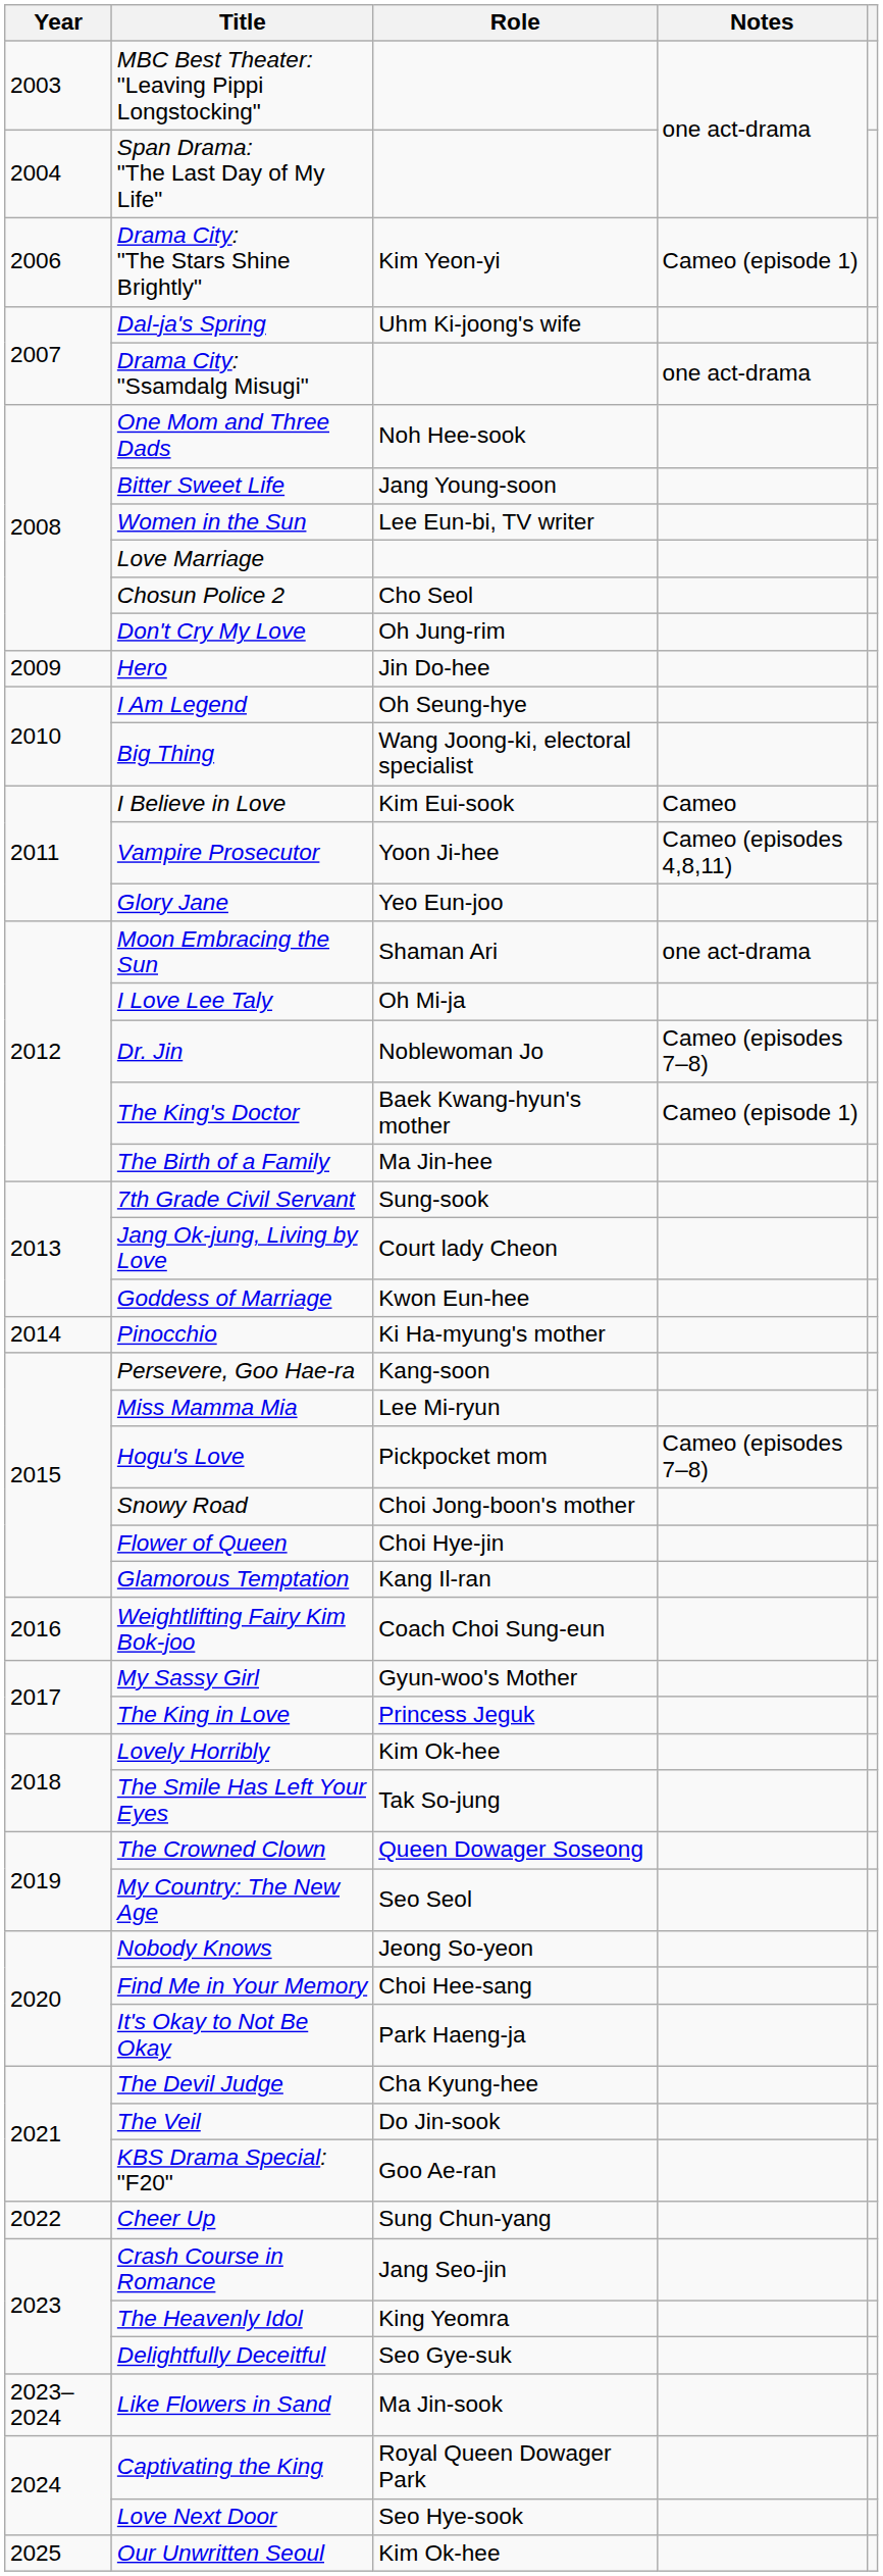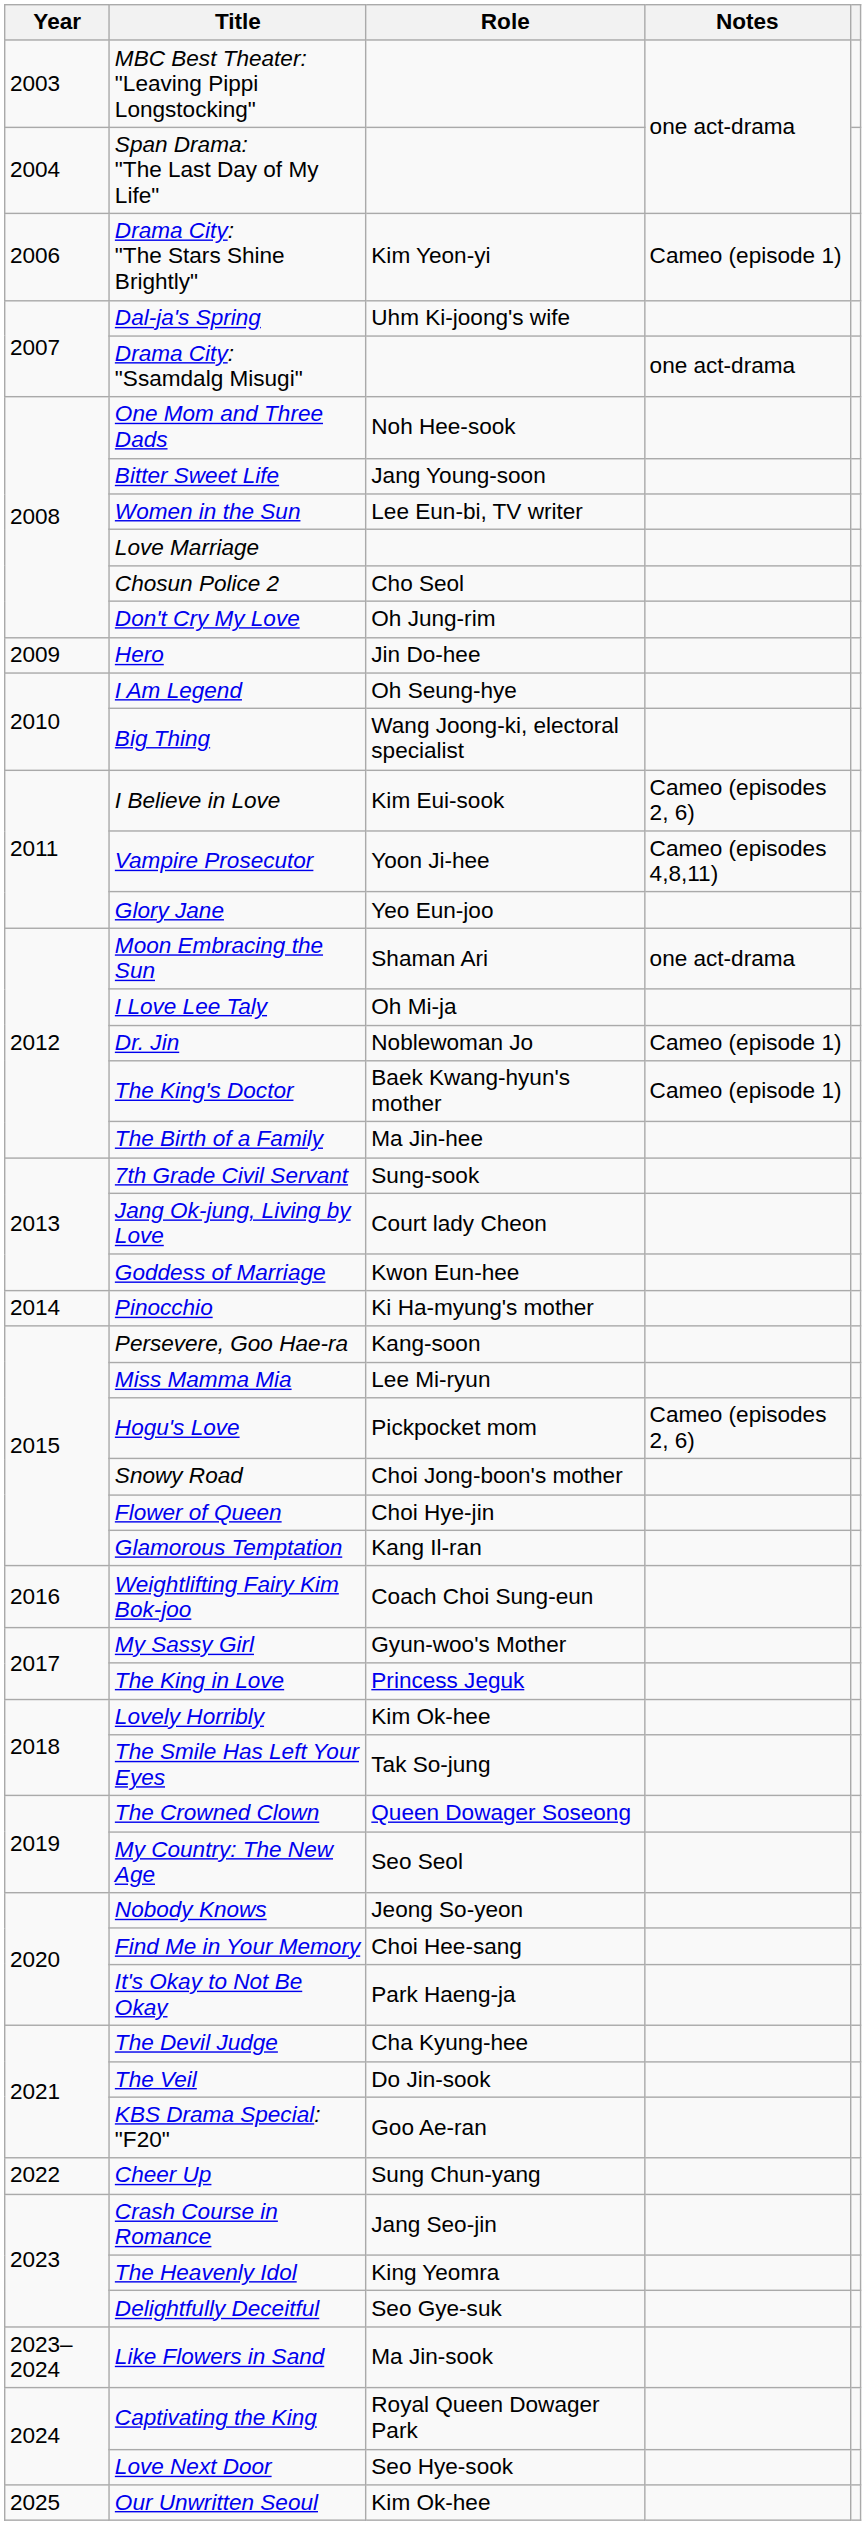 <table class="wikitable sortable">
 <tr>
 <th>Year</th>
 <th>Title</th>
 <th>Role</th>
 <th>Notes</th>
 <th></th>
 </tr>
 <tr>
 <td>2003</td>
 <td><em>MBC Best Theater:</em><br>"Leaving Pippi Longstocking"</td>
 <td></td>
 <td rowspan=2>one act-drama</td>
 <td></td>
 </tr>
 <tr>
 <td>2004</td>
 <td><em>Span Drama:</em><br>"The Last Day of My Life"</td>
 <td></td>
 <td></td>
 </tr>
 <tr>
 <td>2006</td>
 <td><em><a href='#'>Drama City</a>:</em><br>"The Stars Shine Brightly"</td>
 <td>Kim Yeon-yi</td>
 <td>Cameo (episode 1)</td>
 <td></td>
 </tr>
 <tr>
 <td rowspan=2>2007</td>
 <td><em><a href='#'>Dal-ja's Spring</a></em></td>
 <td>Uhm Ki-joong's wife</td>
 <td></td>
 <td></td>
 </tr>
 <tr>
 <td><em><a href='#'>Drama City</a>:</em><br>"Ssamdalg Misugi"</td>
 <td></td>
 <td>one act-drama</td>
 <td></td>
 </tr>
 <tr>
 <td rowspan=6>2008</td>
 <td><em><a href='#'>One Mom and Three Dads</a></em></td>
 <td>Noh Hee-sook</td>
 <td></td>
 <td></td>
 </tr>
 <tr>
 <td><em><a href='#'>Bitter Sweet Life</a></em></td>
 <td>Jang Young-soon</td>
 <td></td>
 <td></td>
 </tr>
 <tr>
 <td><em><a href='#'>Women in the Sun</a></em></td>
 <td>Lee Eun-bi, TV writer</td>
 <td></td>
 <td></td>
 </tr>
 <tr>
 <td><em>Love Marriage</em></td>
 <td></td>
 <td></td>
 <td></td>
 </tr>
 <tr>
 <td><em>Chosun Police 2</em></td>
 <td>Cho Seol</td>
 <td></td>
 <td></td>
 </tr>
 <tr>
 <td><em><a href='#'>Don't Cry My Love</a></em></td>
 <td>Oh Jung-rim</td>
 <td></td>
 <td></td>
 </tr>
 <tr>
 <td>2009</td>
 <td><em><a href='#'>Hero</a></em></td>
 <td>Jin Do-hee</td>
 <td></td>
 <td></td>
 </tr>
 <tr>
 <td rowspan=2>2010</td>
 <td><em><a href='#'>I Am Legend</a></em></td>
 <td>Oh Seung-hye</td>
 <td></td>
 <td></td>
 </tr>
 <tr>
 <td><em><a href='#'>Big Thing</a></em></td>
 <td>Wang Joong-ki, electoral specialist</td>
 <td></td>
 <td></td>
 </tr>
 <tr>
 <td rowspan=3>2011</td>
 <td><em>I Believe in Love</em></td>
 <td>Kim Eui-sook</td>
-<td>Cameo</td>
+<td>Cameo (episodes 2, 6)</td>
 <td></td>
 </tr>
 <tr>
 <td><em><a href='#'>Vampire Prosecutor</a></em></td>
 <td>Yoon Ji-hee</td>
 <td>Cameo (episodes 4,8,11)</td>
 <td></td>
 </tr>
 <tr>
 <td><em><a href='#'>Glory Jane</a></em></td>
 <td>Yeo Eun-joo</td>
 <td></td>
 <td></td>
 </tr>
 <tr>
 <td rowspan=5>2012</td>
 <td><em><a href='#'>Moon Embracing the Sun</a></em></td>
 <td>Shaman Ari</td>
 <td>one act-drama</td>
 <td></td>
 </tr>
 <tr>
 <td><em><a href='#'>I Love Lee Taly</a></em></td>
 <td>Oh Mi-ja</td>
 <td></td>
 <td></td>
 </tr>
 <tr>
 <td><em><a href='#'>Dr. Jin</a></em></td>
 <td>Noblewoman Jo</td>
-<td>Cameo (episodes 7–8)</td>
+<td>Cameo (episode 1)</td>
 <td></td>
 </tr>
 <tr>
 <td><em><a href='#'>The King's Doctor</a></em></td>
 <td>Baek Kwang-hyun's mother</td>
 <td>Cameo (episode 1)</td>
 <td></td>
 </tr>
 <tr>
 <td><em><a href='#'>The Birth of a Family</a></em></td>
 <td>Ma Jin-hee</td>
 <td></td>
 <td></td>
 </tr>
 <tr>
 <td rowspan=3>2013</td>
 <td><em><a href='#'>7th Grade Civil Servant</a></em></td>
 <td>Sung-sook</td>
 <td></td>
 <td></td>
 </tr>
 <tr>
 <td><em><a href='#'>Jang Ok-jung, Living by Love</a></em></td>
 <td>Court lady Cheon</td>
 <td></td>
 <td></td>
 </tr>
 <tr>
 <td><em><a href='#'>Goddess of Marriage</a></em></td>
 <td>Kwon Eun-hee</td>
 <td></td>
 <td></td>
 </tr>
 <tr>
 <td>2014</td>
 <td><em><a href='#'>Pinocchio</a></em></td>
 <td>Ki Ha-myung's mother</td>
 <td></td>
 <td></td>
 </tr>
 <tr>
 <td rowspan="6">2015</td>
 <td><em>Persevere, Goo Hae-ra</em></td>
 <td>Kang-soon</td>
 <td></td>
 <td></td>
 </tr>
 <tr>
 <td><em><a href='#'>Miss Mamma Mia</a></em></td>
 <td>Lee Mi-ryun</td>
 <td></td>
 <td></td>
 </tr>
 <tr>
 <td><em><a href='#'>Hogu's Love</a></em></td>
 <td>Pickpocket mom</td>
-<td>Cameo (episodes 7–8)</td>
+<td>Cameo (episodes 2, 6)</td>
 <td></td>
 </tr>
 <tr>
 <td><em>Snowy Road</em></td>
 <td>Choi Jong-boon's mother</td>
 <td></td>
 <td></td>
 </tr>
 <tr>
 <td><em><a href='#'>Flower of Queen</a></em></td>
 <td>Choi Hye-jin</td>
 <td></td>
 <td></td>
 </tr>
 <tr>
 <td><em><a href='#'>Glamorous Temptation</a></em></td>
 <td>Kang Il-ran</td>
 <td></td>
 <td></td>
 </tr>
 <tr>
 <td rowspan="1">2016</td>
 <td><em><a href='#'>Weightlifting Fairy Kim Bok-joo</a></em></td>
 <td>Coach Choi Sung-eun</td>
 <td></td>
 <td></td>
 </tr>
 <tr>
 <td rowspan="2">2017</td>
 <td><em><a href='#'>My Sassy Girl</a></em></td>
 <td>Gyun-woo's Mother</td>
 <td></td>
 <td></td>
 </tr>
 <tr>
 <td><em><a href='#'>The King in Love</a></em></td>
 <td><a href='#'>Princess Jeguk</a></td>
 <td></td>
 <td></td>
 </tr>
 <tr>
 <td rowspan=2>2018</td>
 <td><em><a href='#'>Lovely Horribly</a></em></td>
 <td>Kim Ok-hee</td>
 <td></td>
 <td></td>
 </tr>
 <tr>
 <td><em><a href='#'>The Smile Has Left Your Eyes</a></em></td>
 <td>Tak So-jung</td>
 <td></td>
 <td></td>
 </tr>
 <tr>
 <td rowspan=2>2019</td>
 <td><em><a href='#'>The Crowned Clown</a></em></td>
 <td><a href='#'>Queen Dowager Soseong</a></td>
 <td></td>
 <td></td>
 </tr>
 <tr>
 <td><em><a href='#'>My Country: The New Age</a></em></td>
 <td>Seo Seol</td>
 <td></td>
 <td></td>
 </tr>
 <tr>
 <td rowspan=3>2020</td>
 <td><em><a href='#'>Nobody Knows</a></em></td>
 <td>Jeong So-yeon</td>
 <td></td>
 <td></td>
 </tr>
 <tr>
 <td><em><a href='#'>Find Me in Your Memory</a></em></td>
 <td>Choi Hee-sang</td>
 <td></td>
 <td></td>
 </tr>
 <tr>
 <td><em><a href='#'>It's Okay to Not Be Okay</a></em></td>
 <td>Park Haeng-ja</td>
 <td></td>
 <td></td>
 </tr>
 <tr>
 <td rowspan=3>2021</td>
 <td><em><a href='#'>The Devil Judge</a></em></td>
 <td>Cha Kyung-hee</td>
 <td></td>
 <td></td>
 </tr>
 <tr>
 <td><em><a href='#'>The Veil</a></em></td>
 <td>Do Jin-sook</td>
 <td></td>
 <td></td>
 </tr>
 <tr>
 <td><em><a href='#'>KBS Drama Special</a>:</em><br>"F20"</td>
 <td>Goo Ae-ran</td>
 <td></td>
 <td></td>
 </tr>
 <tr>
 <td>2022</td>
 <td><a href='#'><em>Cheer Up</em></a></td>
 <td>Sung Chun-yang</td>
 <td></td>
 <td></td>
 </tr>
 <tr>
 <td rowspan="3">2023</td>
 <td><em><a href='#'>Crash Course in Romance</a></em></td>
 <td>Jang Seo-jin</td>
 <td></td>
 <td></td>
 </tr>
 <tr>
 <td><em><a href='#'>The Heavenly Idol</a></em></td>
 <td>King Yeomra</td>
 <td></td>
 <td></td>
 </tr>
 <tr>
 <td><em><a href='#'>Delightfully Deceitful</a></em></td>
 <td>Seo Gye-suk</td>
 <td></td>
 <td></td>
 </tr>
 <tr>
 <td>2023–2024</td>
 <td><em><a href='#'>Like Flowers in Sand</a></em></td>
 <td>Ma Jin-sook</td>
 <td></td>
 <td></td>
 </tr>
 <tr>
 <td rowspan="2">2024</td>
 <td><em><a href='#'>Captivating the King</a></em></td>
 <td>Royal Queen Dowager Park</td>
 <td></td>
 <td></td>
 </tr>
 <tr>
 <td><em><a href='#'>Love Next Door</a></em></td>
 <td>Seo Hye-sook</td>
 <td></td>
 <td></td>
 </tr>
 <tr>
 <td>2025</td>
 <td><em><a href='#'>Our Unwritten Seoul</a></em></td>
 <td>Kim Ok-hee</td>
 <td></td>
 <td></td>
 </tr>
 </table>
